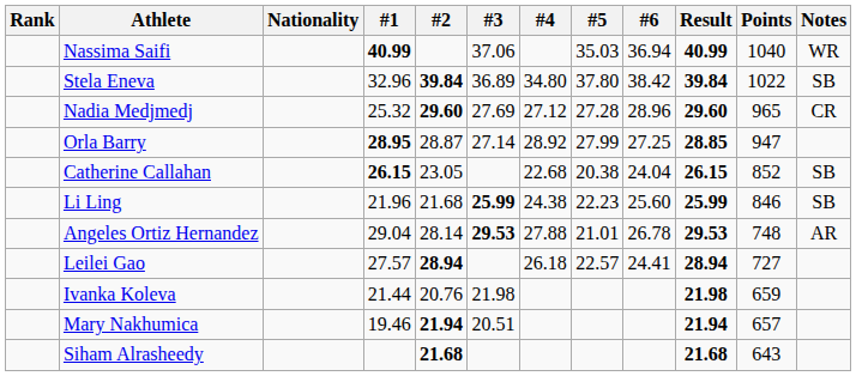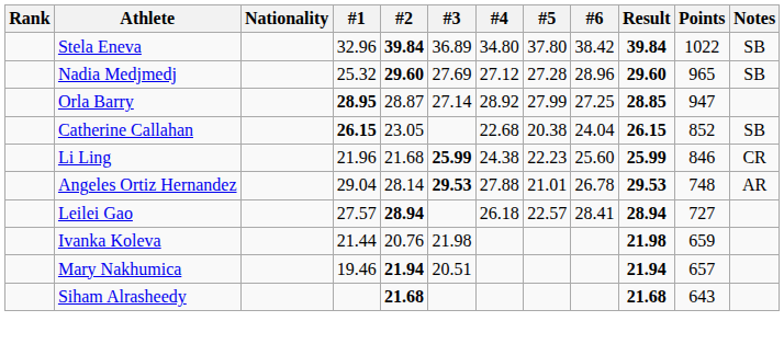 <table class="wikitable sortable" style="text-align:center">
 <tr>
 <th>Rank</th>
 <th>Athlete</th>
 <th>Nationality</th>
 <th>#1</th>
 <th>#2</th>
 <th>#3</th>
 <th>#4</th>
 <th>#5</th>
 <th>#6</th>
 <th>Result</th>
 <th>Points</th>
 <th>Notes</th>
-</tr>
-<tr>
-<td></td>
-<td align=left><a href='#'>Nassima Saifi</a></td>
-<td align=left></td>
-<td><strong>40.99</strong></td>
-<td></td>
-<td>37.06</td>
-<td></td>
-<td>35.03</td>
-<td>36.94</td>
-<td><strong>40.99</strong></td>
-<td>1040</td>
-<td>WR</td>
 </tr>
 <tr>
 <td></td>
 <td align=left><a href='#'>Stela Eneva</a></td>
 <td align=left></td>
 <td>32.96</td>
 <td><strong>39.84</strong></td>
 <td>36.89</td>
 <td>34.80</td>
 <td>37.80</td>
 <td>38.42</td>
 <td><strong>39.84</strong></td>
 <td>1022</td>
 <td>SB</td>
 </tr>
 <tr>
 <td></td>
 <td align=left><a href='#'>Nadia Medjmedj</a></td>
 <td align=left></td>
 <td>25.32</td>
 <td><strong>29.60</strong></td>
 <td>27.69</td>
 <td>27.12</td>
 <td>27.28</td>
 <td>28.96</td>
 <td><strong>29.60</strong></td>
 <td>965</td>
-<td>CR</td>
+<td>SB</td>
 </tr>
 <tr>
 <td></td>
 <td align=left><a href='#'>Orla Barry</a></td>
 <td align=left></td>
 <td><strong>28.95</strong></td>
 <td>28.87</td>
 <td>27.14</td>
 <td>28.92</td>
 <td>27.99</td>
 <td>27.25</td>
 <td><strong>28.85</strong></td>
 <td>947</td>
 <td></td>
 </tr>
 <tr>
 <td></td>
 <td align=left><a href='#'>Catherine Callahan</a></td>
 <td align=left></td>
 <td><strong>26.15</strong></td>
 <td>23.05</td>
 <td></td>
 <td>22.68</td>
 <td>20.38</td>
 <td>24.04</td>
 <td><strong>26.15</strong></td>
 <td>852</td>
 <td>SB</td>
 </tr>
 <tr>
 <td></td>
 <td align=left><a href='#'>Li Ling</a></td>
 <td align=left></td>
 <td>21.96</td>
 <td>21.68</td>
 <td><strong>25.99</strong></td>
 <td>24.38</td>
 <td>22.23</td>
 <td>25.60</td>
 <td><strong>25.99</strong></td>
 <td>846</td>
-<td>SB</td>
+<td>CR</td>
 </tr>
 <tr>
 <td></td>
 <td align=left><a href='#'>Angeles Ortiz Hernandez</a></td>
 <td align=left></td>
 <td>29.04</td>
 <td>28.14</td>
 <td><strong>29.53</strong></td>
 <td>27.88</td>
 <td>21.01</td>
 <td>26.78</td>
 <td><strong>29.53</strong></td>
 <td>748</td>
 <td>AR</td>
 </tr>
 <tr>
 <td></td>
 <td align=left><a href='#'>Leilei Gao</a></td>
 <td align=left></td>
 <td>27.57</td>
 <td><strong>28.94</strong></td>
 <td></td>
 <td>26.18</td>
 <td>22.57</td>
-<td>24.41</td>
+<td>28.41</td>
 <td><strong>28.94</strong></td>
 <td>727</td>
 <td></td>
 </tr>
 <tr>
 <td></td>
 <td align=left><a href='#'>Ivanka Koleva</a></td>
 <td align=left></td>
 <td>21.44</td>
 <td>20.76</td>
 <td>21.98</td>
 <td></td>
 <td></td>
 <td></td>
 <td><strong>21.98</strong></td>
 <td>659</td>
 <td></td>
 </tr>
 <tr>
 <td></td>
 <td align=left><a href='#'>Mary Nakhumica</a></td>
 <td align=left></td>
 <td>19.46</td>
 <td><strong>21.94</strong></td>
 <td>20.51</td>
 <td></td>
 <td></td>
 <td></td>
 <td><strong>21.94</strong></td>
 <td>657</td>
 <td></td>
 </tr>
 <tr>
 <td></td>
 <td align=left><a href='#'>Siham Alrasheedy</a></td>
 <td align=left></td>
 <td></td>
 <td><strong>21.68</strong></td>
 <td></td>
 <td></td>
 <td></td>
 <td></td>
 <td><strong>21.68</strong></td>
 <td>643</td>
 <td></td>
 </tr>
 <tr>
 </tr>
 </table>
